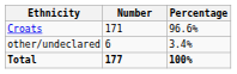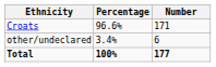 <table class="wikitable">
 <tr>
 <th width="100px">Ethnicity</th>
+<th width="80px">Percentage</th>
 <th width="80px">Number</th>
-<th width="80px">Percentage</th>
 </tr>
 <tr>
 <td><a href='#'>Croats</a></td>
+<td>96.6%</td>
 <td>171</td>
-<td>96.6%</td>
 </tr>
 <tr>
 <td>other/undeclared</td>
+<td>3.4%</td>
 <td>6</td>
-<td>3.4%</td>
 </tr>
 <tr>
 <td><strong>Total</strong></td>
+<td><strong>100%</strong></td>
 <td><strong>177</strong></td>
-<td><strong>100%</strong></td>
 </tr>
 </table>
